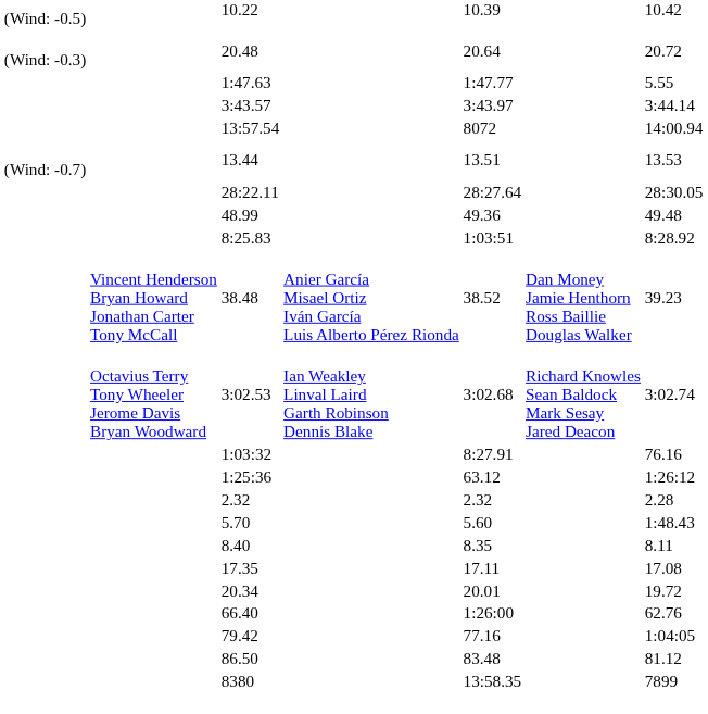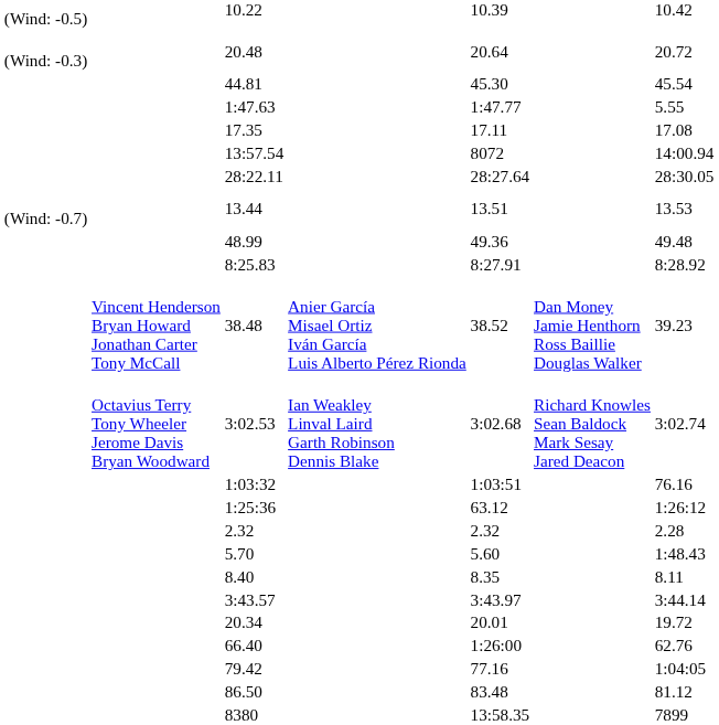 <table>
 <tr>
 <td><br>(Wind: -0.5)</td>
 <td></td>
 <td>10.22</td>
 <td></td>
 <td>10.39</td>
 <td></td>
 <td>10.42</td>
 </tr>
 <tr>
 <td><br>(Wind: -0.3)</td>
 <td></td>
 <td>20.48</td>
 <td></td>
 <td>20.64</td>
 <td></td>
 <td>20.72</td>
 </tr>
 <tr>
 <td></td>
 <td></td>
+<td>44.81</td>
+<td></td>
+<td>45.30</td>
+<td></td>
+<td>45.54</td>
+</tr>
+<tr>
+<td></td>
+<td></td>
 <td>1:47.63</td>
 <td></td>
 <td>1:47.77</td>
 <td></td>
 <td>5.55</td>
 </tr>
 <tr>
 <td></td>
 <td></td>
-<td>3:43.57</td>
+<td>17.35</td>
 <td></td>
-<td>3:43.97</td>
+<td>17.11</td>
 <td></td>
-<td>3:44.14</td>
+<td>17.08</td>
 </tr>
 <tr>
 <td></td>
 <td></td>
 <td>13:57.54</td>
 <td></td>
 <td>8072</td>
 <td></td>
 <td>14:00.94</td>
 </tr>
 <tr>
+<td></td>
+<td></td>
+<td>28:22.11</td>
+<td></td>
+<td>28:27.64</td>
+<td></td>
+<td>28:30.05</td>
+</tr>
+<tr>
 <td><br>(Wind: -0.7)</td>
 <td></td>
 <td>13.44</td>
 <td></td>
 <td>13.51</td>
 <td></td>
 <td>13.53</td>
-</tr>
-<tr>
-<td></td>
-<td></td>
-<td>28:22.11</td>
-<td></td>
-<td>28:27.64</td>
-<td></td>
-<td>28:30.05</td>
 </tr>
 <tr>
 <td></td>
 <td></td>
 <td>48.99</td>
 <td></td>
 <td>49.36</td>
 <td></td>
 <td>49.48</td>
 </tr>
 <tr>
 <td></td>
 <td></td>
 <td>8:25.83</td>
 <td></td>
-<td>1:03:51</td>
+<td>8:27.91</td>
 <td></td>
 <td>8:28.92</td>
 </tr>
 <tr>
 <td></td>
 <td><br><a href='#'>Vincent Henderson</a><br><a href='#'>Bryan Howard</a><br><a href='#'>Jonathan Carter</a><br><a href='#'>Tony McCall</a></td>
 <td>38.48</td>
 <td><br><a href='#'>Anier García</a><br><a href='#'>Misael Ortiz</a><br><a href='#'>Iván García</a><br><a href='#'>Luis Alberto Pérez Rionda</a></td>
 <td>38.52</td>
 <td><br><a href='#'>Dan Money</a><br><a href='#'>Jamie Henthorn</a><br><a href='#'>Ross Baillie</a><br><a href='#'>Douglas Walker</a></td>
 <td>39.23</td>
 </tr>
 <tr>
 <td></td>
 <td><br><a href='#'>Octavius Terry</a><br><a href='#'>Tony Wheeler</a><br><a href='#'>Jerome Davis</a><br><a href='#'>Bryan Woodward</a></td>
 <td>3:02.53</td>
 <td><br><a href='#'>Ian Weakley</a><br><a href='#'>Linval Laird</a><br><a href='#'>Garth Robinson</a><br><a href='#'>Dennis Blake</a></td>
 <td>3:02.68</td>
 <td><br><a href='#'>Richard Knowles</a><br><a href='#'>Sean Baldock</a><br><a href='#'>Mark Sesay</a><br><a href='#'>Jared Deacon</a></td>
 <td>3:02.74</td>
 </tr>
 <tr>
 <td></td>
 <td></td>
 <td>1:03:32</td>
 <td></td>
-<td>8:27.91</td>
+<td>1:03:51</td>
 <td></td>
 <td>76.16</td>
 </tr>
 <tr>
 <td></td>
 <td></td>
 <td>1:25:36</td>
 <td></td>
 <td>63.12</td>
 <td></td>
 <td>1:26:12</td>
 </tr>
 <tr>
 <td></td>
 <td></td>
 <td>2.32</td>
 <td></td>
 <td>2.32</td>
 <td></td>
 <td>2.28</td>
 </tr>
 <tr>
 <td></td>
 <td></td>
 <td>5.70</td>
 <td></td>
 <td>5.60</td>
 <td></td>
 <td>1:48.43</td>
 </tr>
 <tr>
 <td></td>
 <td></td>
 <td>8.40</td>
 <td></td>
 <td>8.35</td>
 <td></td>
 <td>8.11</td>
 </tr>
 <tr>
 <td></td>
 <td></td>
-<td>17.35</td>
+<td>3:43.57</td>
 <td></td>
-<td>17.11</td>
+<td>3:43.97</td>
 <td></td>
-<td>17.08</td>
+<td>3:44.14</td>
 </tr>
 <tr>
 <td></td>
 <td></td>
 <td>20.34</td>
 <td></td>
 <td>20.01</td>
 <td></td>
 <td>19.72</td>
 </tr>
 <tr>
 <td></td>
 <td></td>
 <td>66.40</td>
 <td></td>
 <td>1:26:00</td>
 <td></td>
 <td>62.76</td>
 </tr>
 <tr>
 <td></td>
 <td></td>
 <td>79.42</td>
 <td></td>
 <td>77.16</td>
 <td></td>
 <td>1:04:05</td>
 </tr>
 <tr>
 <td></td>
 <td></td>
 <td>86.50</td>
 <td></td>
 <td>83.48</td>
 <td></td>
 <td>81.12</td>
 </tr>
 <tr>
 <td></td>
 <td></td>
 <td>8380</td>
 <td></td>
 <td>13:58.35</td>
 <td></td>
 <td>7899</td>
 </tr>
 </table>
